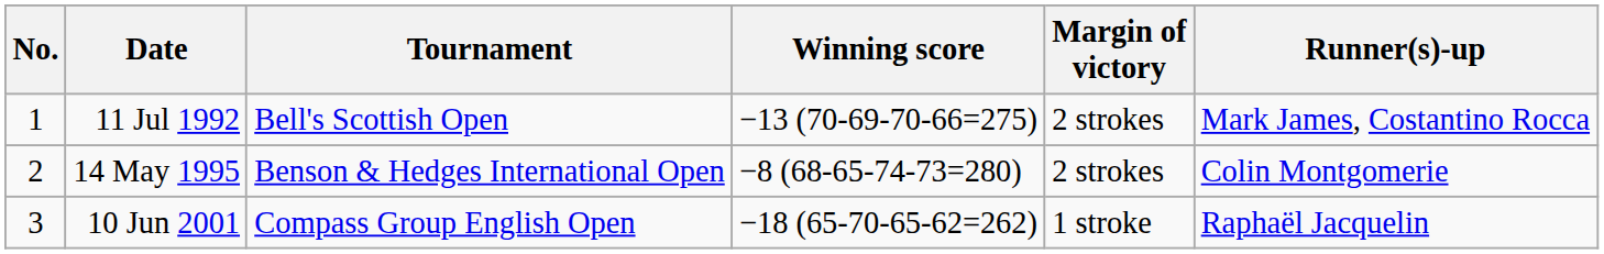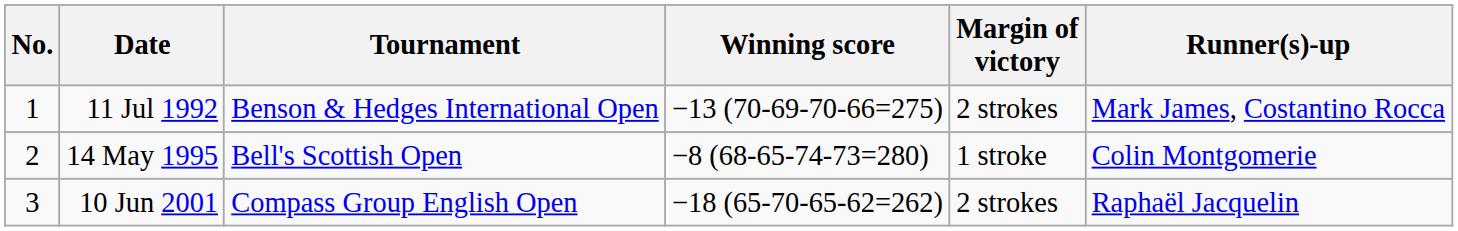 <table class="wikitable" style="font-size:95%;">
 <tr>
 <th>No.</th>
 <th>Date</th>
 <th>Tournament</th>
 <th>Winning score</th>
 <th>Margin of<br>victory</th>
 <th>Runner(s)-up</th>
 </tr>
 <tr>
 <td align=center>1</td>
 <td align=right>11 Jul <a href='#'>1992</a></td>
-<td><a href='#'>Bell's Scottish Open</a></td>
+<td><a href='#'>Benson & Hedges International Open</a></td>
 <td>−13 (70-69-70-66=275)</td>
 <td>2 strokes</td>
 <td> <a href='#'>Mark James</a>,  <a href='#'>Costantino Rocca</a></td>
 </tr>
 <tr>
 <td align=center>2</td>
 <td align=right>14 May <a href='#'>1995</a></td>
-<td><a href='#'>Benson & Hedges International Open</a></td>
+<td><a href='#'>Bell's Scottish Open</a></td>
 <td>−8 (68-65-74-73=280)</td>
-<td>2 strokes</td>
+<td>1 stroke</td>
 <td> <a href='#'>Colin Montgomerie</a></td>
 </tr>
 <tr>
 <td align=center>3</td>
 <td align=right>10 Jun <a href='#'>2001</a></td>
 <td><a href='#'>Compass Group English Open</a></td>
 <td>−18 (65-70-65-62=262)</td>
-<td>1 stroke</td>
+<td>2 strokes</td>
 <td> <a href='#'>Raphaël Jacquelin</a></td>
 </tr>
 </table>
